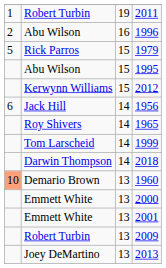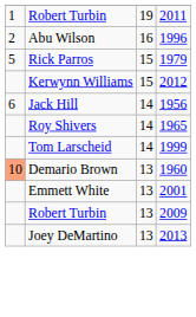 <table class="wikitable">
 <tr>
 </tr>
 <tr>
 <td>1</td>
 <td><a href='#'>Robert Turbin</a></td>
 <td>19</td>
 <td><a href='#'>2011</a></td>
 </tr>
 <tr>
 <td>2</td>
 <td>Abu Wilson</td>
 <td>16</td>
 <td><a href='#'>1996</a></td>
 </tr>
 <tr>
 <td>5</td>
 <td><a href='#'>Rick Parros</a></td>
 <td>15</td>
 <td><a href='#'>1979</a></td>
-</tr>
-<tr>
-<td></td>
-<td>Abu Wilson</td>
-<td>15</td>
-<td><a href='#'>1995</a></td>
 </tr>
 <tr>
 <td></td>
 <td><a href='#'>Kerwynn Williams</a></td>
 <td>15</td>
 <td><a href='#'>2012</a></td>
 </tr>
 <tr>
 <td>6</td>
 <td><a href='#'>Jack Hill</a></td>
 <td>14</td>
 <td><a href='#'>1956</a></td>
 </tr>
 <tr>
 <td></td>
 <td><a href='#'>Roy Shivers</a></td>
 <td>14</td>
 <td><a href='#'>1965</a></td>
 </tr>
 <tr>
 <td></td>
 <td><a href='#'>Tom Larscheid</a></td>
 <td>14</td>
 <td><a href='#'>1999</a></td>
 </tr>
 <tr>
-<td></td>
-<td><a href='#'>Darwin Thompson</a></td>
-<td>14</td>
-<td><a href='#'>2018</a></td>
-</tr>
-<tr>
 <td style="background: lightsalmon;">10</td>
 <td>Demario Brown</td>
 <td>13</td>
 <td><a href='#'>1960</a></td>
-</tr>
-<tr>
-<td></td>
-<td>Emmett White</td>
-<td>13</td>
-<td><a href='#'>2000</a></td>
 </tr>
 <tr>
 <td></td>
 <td>Emmett White</td>
 <td>13</td>
 <td><a href='#'>2001</a></td>
 </tr>
 <tr>
 <td></td>
 <td><a href='#'>Robert Turbin</a></td>
 <td>13</td>
 <td><a href='#'>2009</a></td>
 </tr>
 <tr>
 <td></td>
 <td>Joey DeMartino</td>
 <td>13</td>
 <td><a href='#'>2013</a></td>
 </tr>
 </table>
